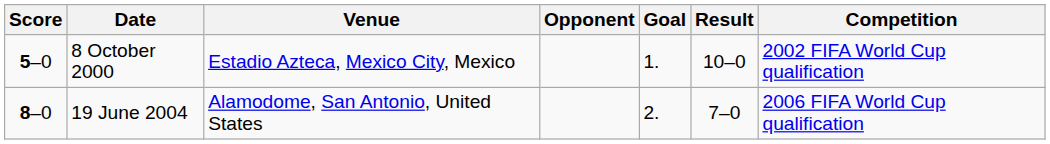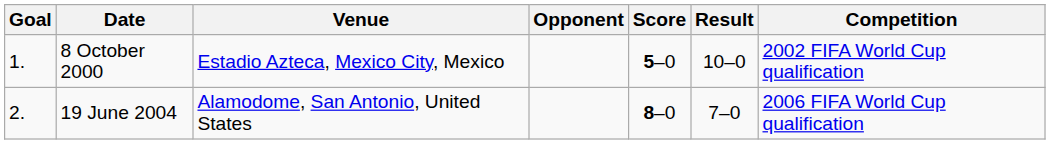 <table class="wikitable">
 <tr>
-<th>Score</th>
+<th>Goal</th>
 <th>Date</th>
 <th>Venue</th>
 <th>Opponent</th>
-<th>Goal</th>
+<th>Score</th>
 <th>Result</th>
 <th>Competition</th>
 </tr>
 <tr>
-<td align=center><strong>5</strong>–0</td>
+<td>1.</td>
 <td>8 October 2000</td>
 <td><a href='#'>Estadio Azteca</a>, <a href='#'>Mexico City</a>, Mexico</td>
 <td></td>
-<td>1.</td>
+<td align=center><strong>5</strong>–0</td>
 <td align=center>10–0</td>
 <td><a href='#'>2002 FIFA World Cup qualification</a></td>
 </tr>
 <tr>
-<td align=center><strong>8</strong>–0</td>
+<td>2.</td>
 <td>19 June 2004</td>
 <td><a href='#'>Alamodome</a>, <a href='#'>San Antonio</a>, United States</td>
 <td></td>
-<td>2.</td>
+<td align=center><strong>8</strong>–0</td>
 <td align=center>7–0</td>
 <td><a href='#'>2006 FIFA World Cup qualification</a></td>
 </tr>
 </table>
